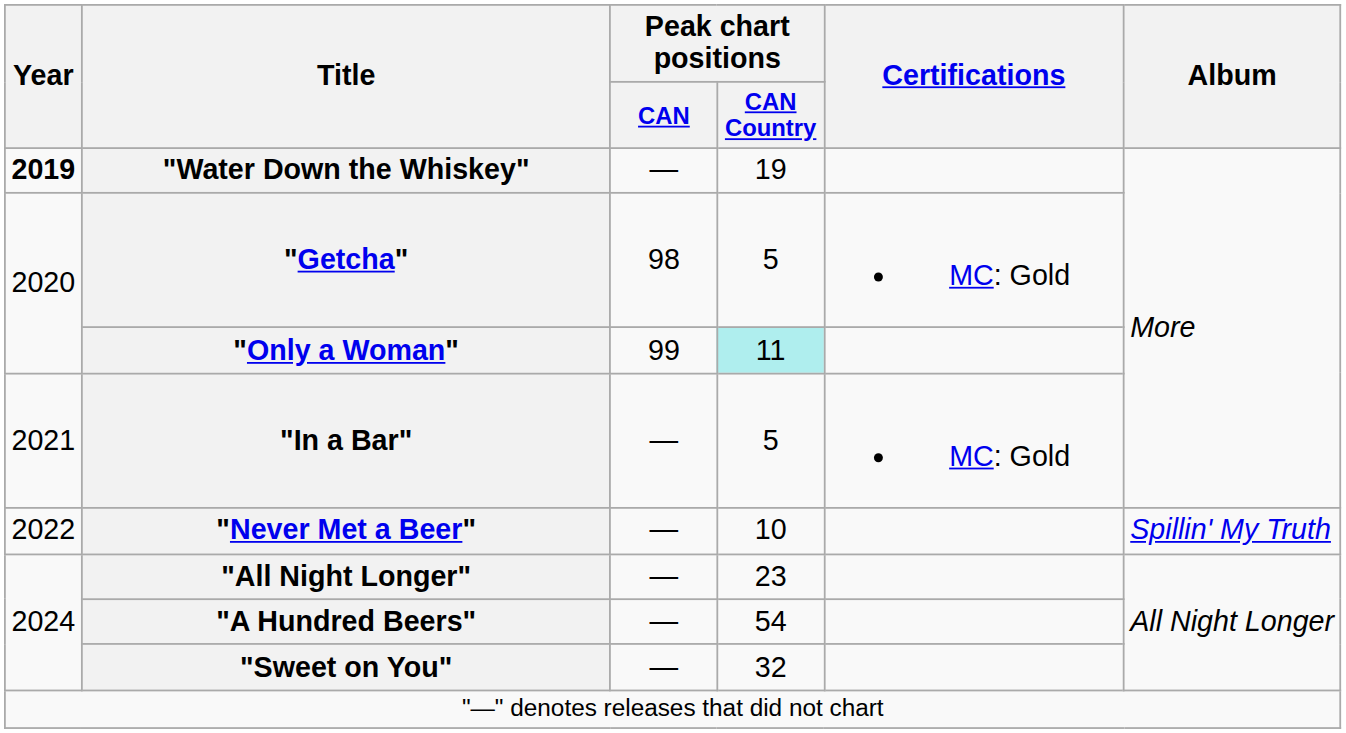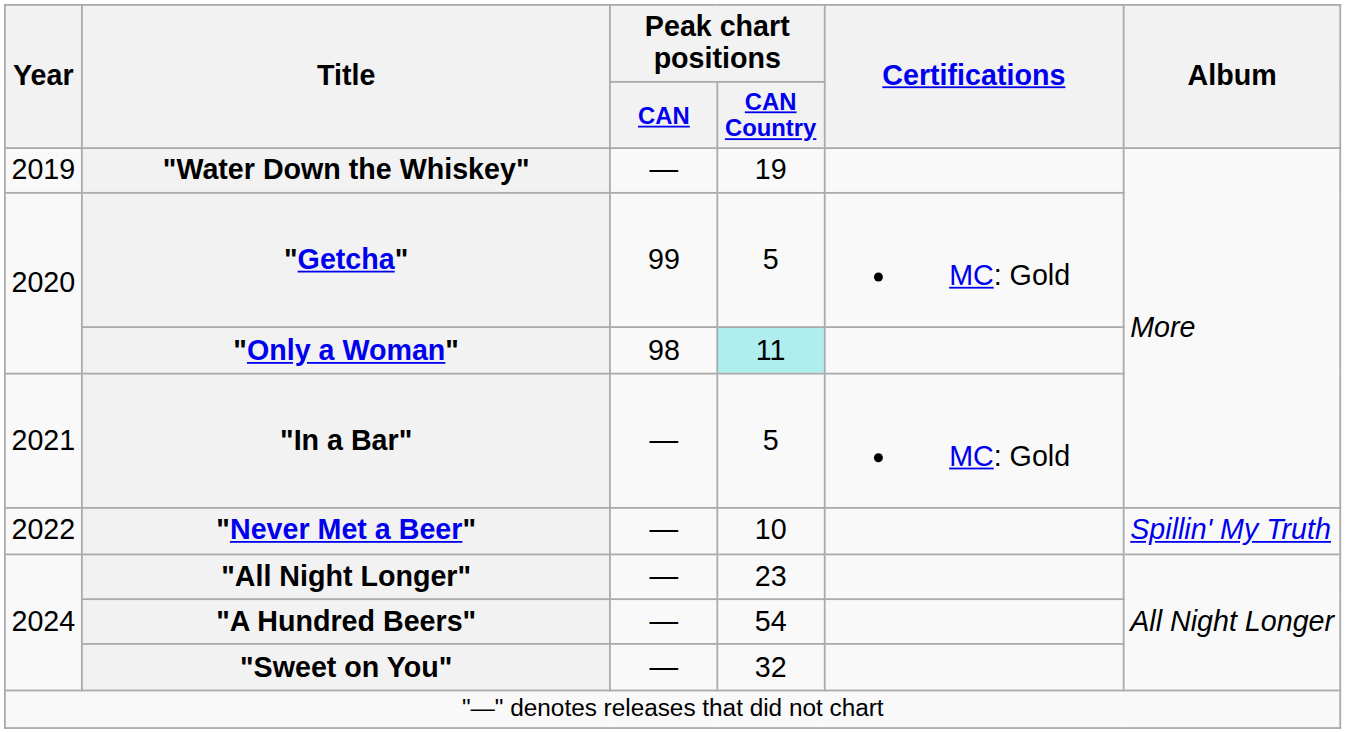 <table class="wikitable plainrowheaders" style="text-align:center;">
 <tr>
 <th scope="col" rowspan="2">Year</th>
 <th scope="col" rowspan="2" style="width:18em;">Title</th>
 <th scope="col" colspan="2">Peak chart positions</th>
 <th scope="col" rowspan="2" style="width:10em;"><a href='#'>Certifications</a></th>
 <th scope="col" rowspan="2">Album</th>
 </tr>
 <tr style="font-size:smaller;">
 <th scope="col" style="width:4em;"><a href='#'>CAN</a><br></th>
 <th scope="col" style="width:4em;"><a href='#'>CAN Country</a><br></th>
 </tr>
 <tr>
-<td><strong>2019</strong></td>
+<td>2019</td>
 <th scope="row">"Water Down the Whiskey"</th>
 <td>—</td>
 <td>19</td>
 <td></td>
 <td align="left" rowspan="4"><em>More</em></td>
 </tr>
 <tr>
 <td rowspan="2">2020</td>
 <th scope="row">"<a href='#'>Getcha</a>"</th>
-<td>98</td>
+<td>99</td>
 <td>5</td>
 <td><br><ul><li><a href='#'>MC</a>: Gold</li></ul></td>
 </tr>
 <tr>
 <th scope="row">"<a href='#'>Only a Woman</a>"</th>
-<td>99</td>
+<td>98</td>
 <td style="background: paleturquoise;">11</td>
 <td></td>
 </tr>
 <tr>
 <td>2021</td>
 <th scope="row">"In a Bar"</th>
 <td>—</td>
 <td>5</td>
 <td><br><ul><li><a href='#'>MC</a>: Gold</li></ul></td>
 </tr>
 <tr>
 <td>2022</td>
 <th scope="row">"<a href='#'>Never Met a Beer</a>"<br></th>
 <td>—</td>
 <td>10</td>
 <td></td>
 <td align="left"><em><a href='#'>Spillin' My Truth</a></em></td>
 </tr>
 <tr>
 <td rowspan="3">2024</td>
 <th scope="row">"All Night Longer"</th>
 <td>—</td>
 <td>23</td>
 <td></td>
 <td align="left" rowspan="3"><em>All Night Longer</em></td>
 </tr>
 <tr>
 <th scope="row">"A Hundred Beers"</th>
 <td>—</td>
 <td>54</td>
 <td></td>
 </tr>
 <tr>
 <th scope="row">"Sweet on You"</th>
 <td>—</td>
 <td>32</td>
 <td></td>
 </tr>
 <tr>
 <td colspan="6" style="font-size:85%">"—" denotes releases that did not chart</td>
 </tr>
 </table>
